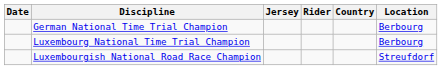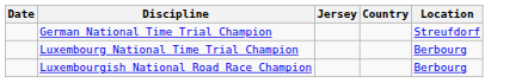 <table class="wikitable">
 <tr>
 <th>Date</th>
 <th>Discipline</th>
 <th>Jersey</th>
-<th>Rider</th>
 <th>Country</th>
 <th>Location</th>
 </tr>
 <tr>
 <td></td>
 <td><a href='#'>German National Time Trial Champion</a></td>
 <td></td>
 <td></td>
-<td></td>
-<td><a href='#'>Berbourg</a></td>
+<td><a href='#'>Streufdorf</a></td>
 </tr>
 <tr>
 <td></td>
 <td><a href='#'>Luxembourg National Time Trial Champion</a></td>
-<td></td>
 <td></td>
 <td></td>
 <td><a href='#'>Berbourg</a></td>
 </tr>
 <tr>
 <td></td>
 <td><a href='#'>Luxembourgish National Road Race Champion</a></td>
 <td></td>
 <td></td>
-<td></td>
-<td><a href='#'>Streufdorf</a></td>
+<td><a href='#'>Berbourg</a></td>
 </tr>
 </table>
